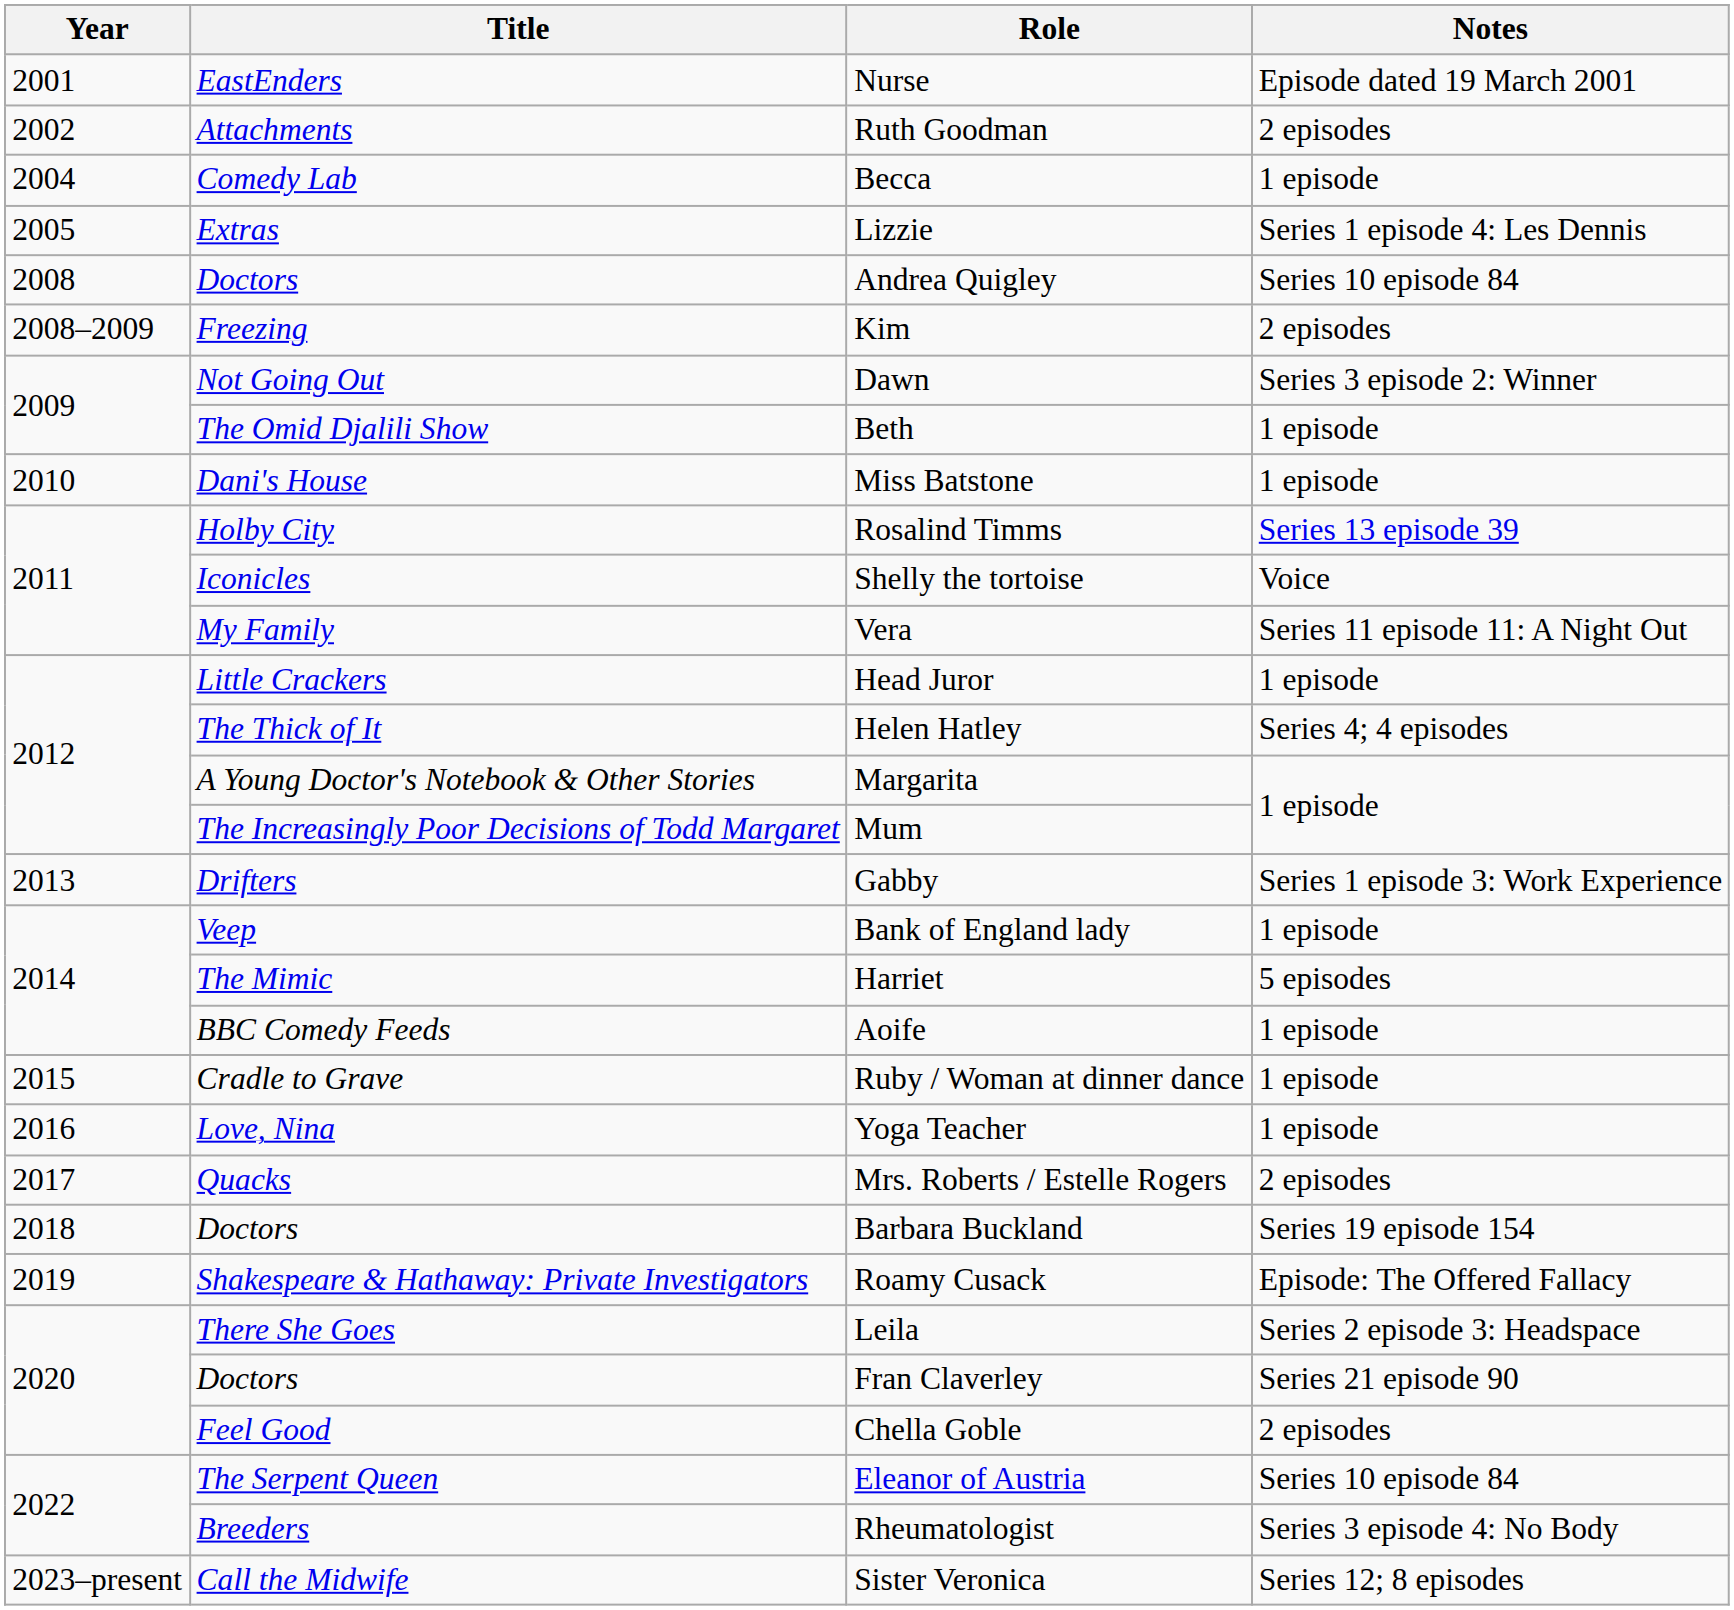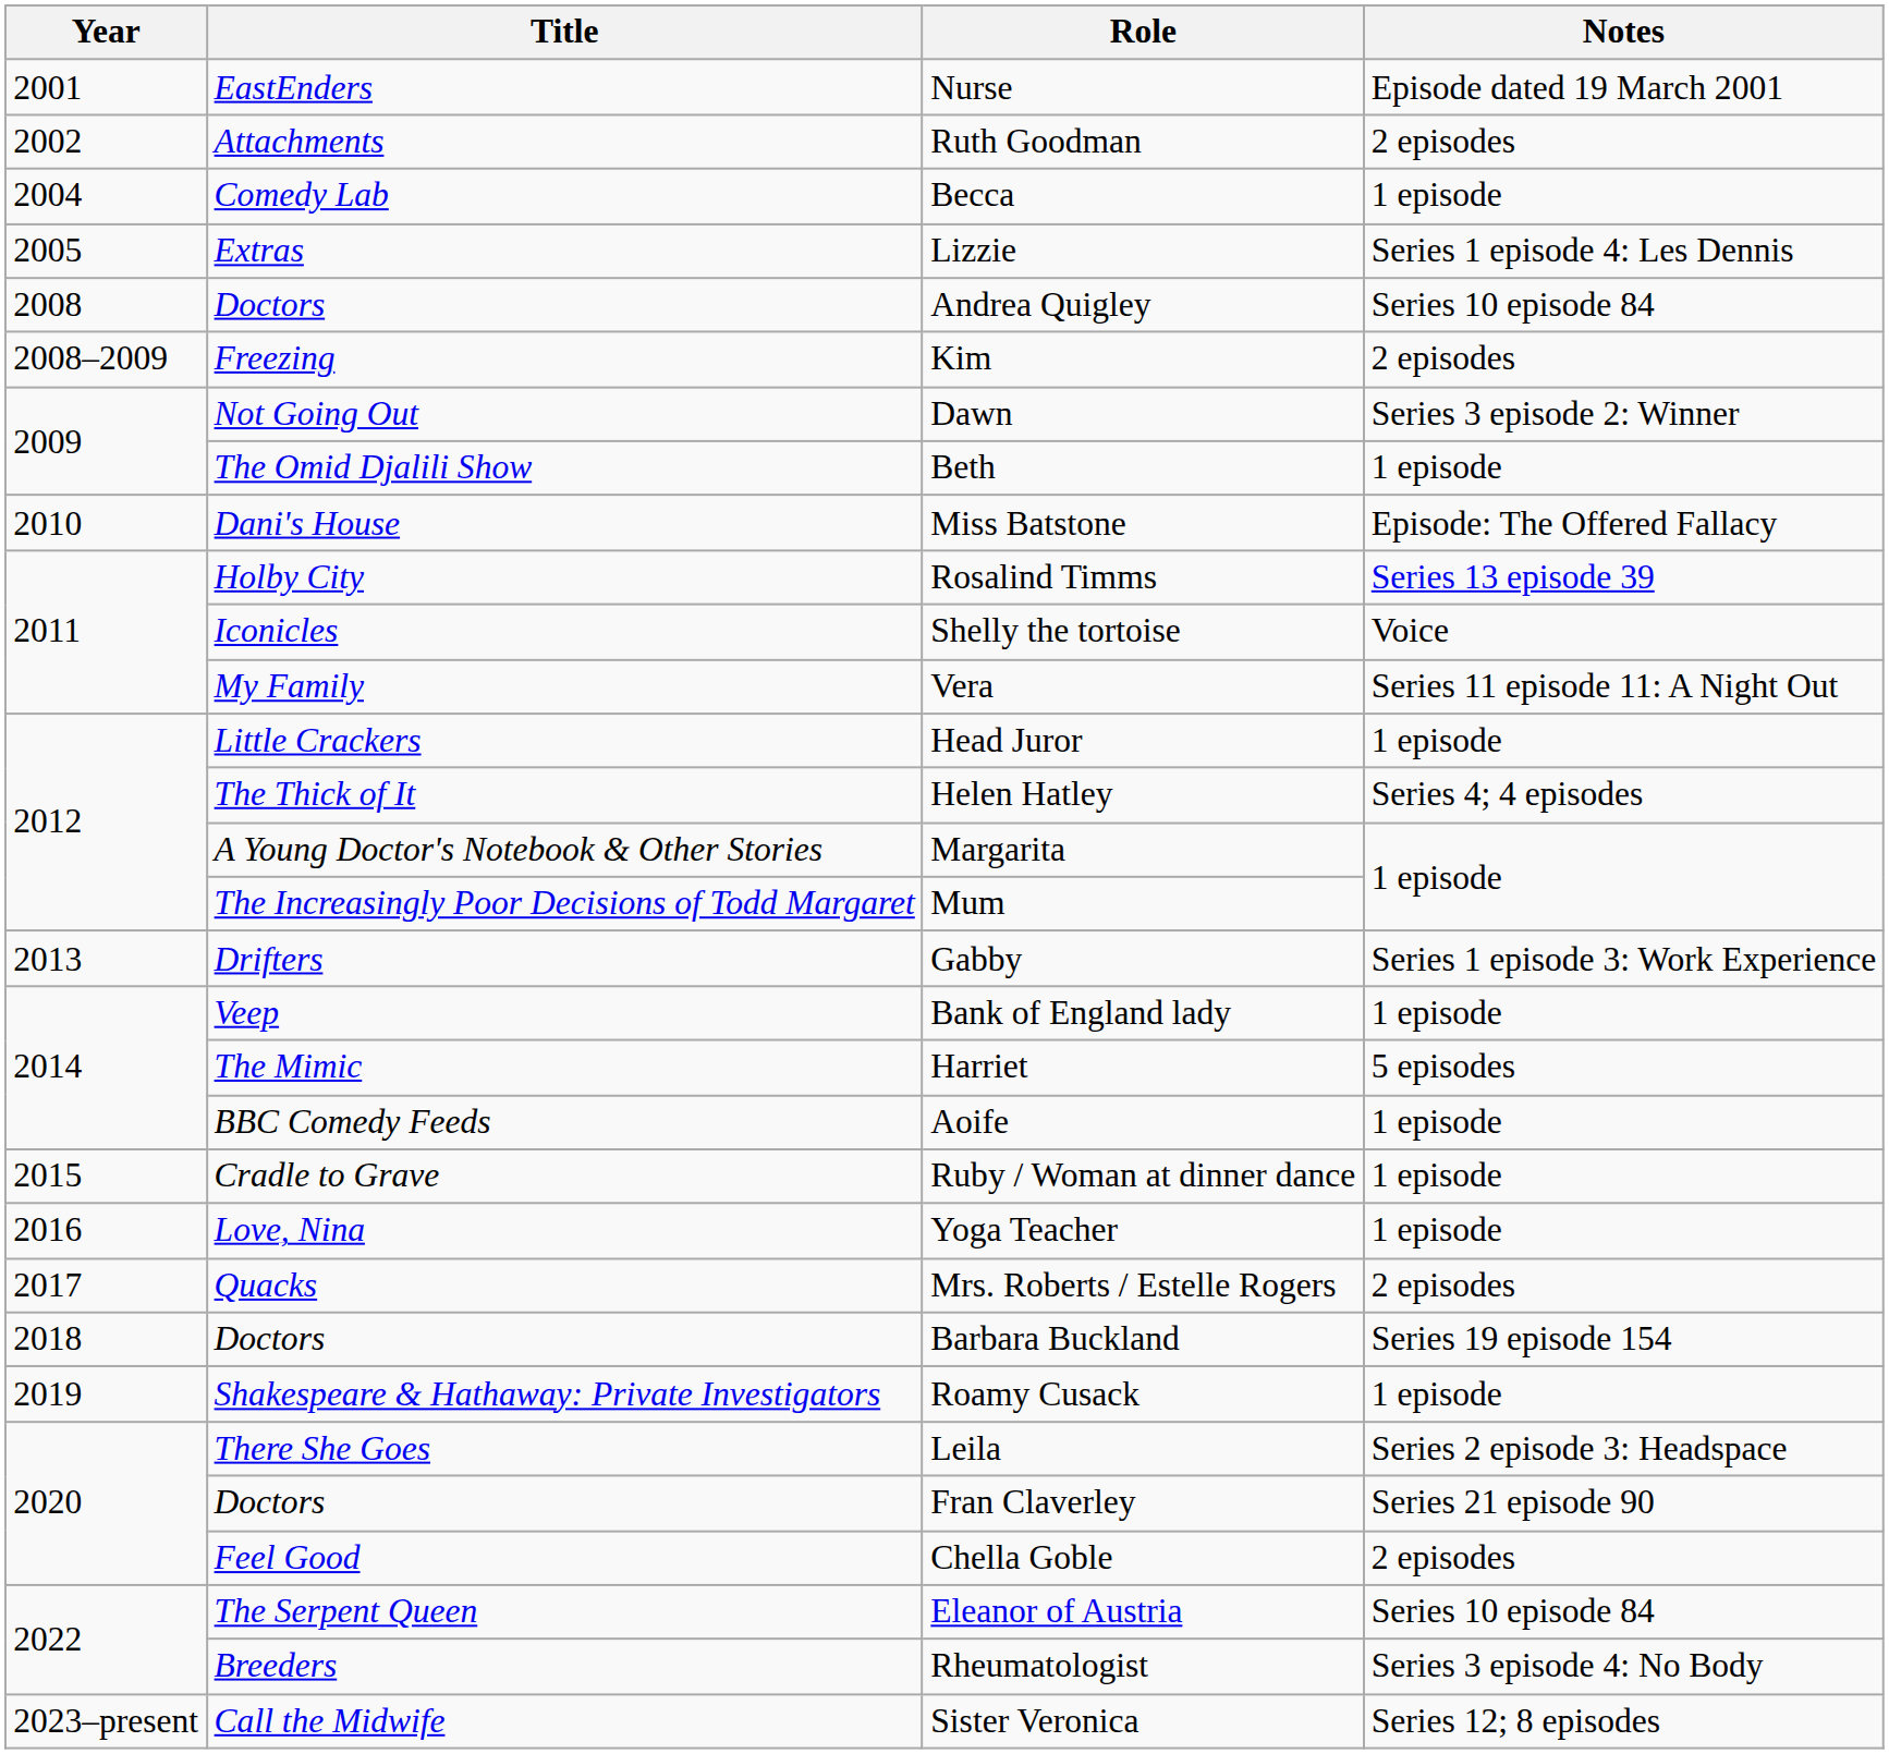 <table class="wikitable sortable plainrowheaders">
 <tr style="text-align:center;">
 <th scope="col">Year</th>
 <th scope="col">Title</th>
 <th scope="col">Role</th>
 <th scope="col">Notes</th>
 </tr>
 <tr>
 <td>2001</td>
 <td><em><a href='#'>EastEnders</a></em></td>
 <td>Nurse</td>
 <td>Episode dated 19 March 2001</td>
 </tr>
 <tr>
 <td>2002</td>
 <td><em><a href='#'>Attachments</a></em></td>
 <td>Ruth Goodman</td>
 <td>2 episodes</td>
 </tr>
 <tr>
 <td>2004</td>
 <td><em><a href='#'>Comedy Lab</a></em></td>
 <td>Becca</td>
 <td>1 episode</td>
 </tr>
 <tr>
 <td>2005</td>
 <td><em><a href='#'>Extras</a></em></td>
 <td>Lizzie</td>
 <td>Series 1 episode 4: Les Dennis</td>
 </tr>
 <tr>
 <td>2008</td>
 <td><em><a href='#'>Doctors</a></em></td>
 <td>Andrea Quigley</td>
 <td>Series 10 episode 84</td>
 </tr>
 <tr>
 <td>2008–2009</td>
 <td><em><a href='#'>Freezing</a></em></td>
 <td>Kim</td>
 <td>2 episodes</td>
 </tr>
 <tr>
 <td rowspan="2">2009</td>
 <td><em><a href='#'>Not Going Out</a></em></td>
 <td>Dawn</td>
 <td>Series 3 episode 2: Winner</td>
 </tr>
 <tr>
 <td><em><a href='#'>The Omid Djalili Show</a></em></td>
 <td>Beth</td>
 <td>1 episode</td>
 </tr>
 <tr>
 <td>2010</td>
 <td><em><a href='#'>Dani's House</a></em></td>
 <td>Miss Batstone</td>
-<td>1 episode</td>
+<td>Episode: The Offered Fallacy</td>
 </tr>
 <tr>
 <td rowspan="3">2011</td>
 <td><em><a href='#'>Holby City</a></em></td>
 <td>Rosalind Timms</td>
 <td><a href='#'>Series 13 episode 39</a></td>
 </tr>
 <tr>
 <td><em><a href='#'>Iconicles</a></em></td>
 <td>Shelly the tortoise</td>
 <td>Voice</td>
 </tr>
 <tr>
 <td><em><a href='#'>My Family</a></em></td>
 <td>Vera</td>
 <td>Series 11 episode 11: A Night Out</td>
 </tr>
 <tr>
 <td rowspan="4">2012</td>
 <td><em><a href='#'>Little Crackers</a></em></td>
 <td>Head Juror</td>
 <td>1 episode</td>
 </tr>
 <tr>
 <td><em><a href='#'>The Thick of It</a></em></td>
 <td>Helen Hatley</td>
 <td>Series 4; 4 episodes</td>
 </tr>
 <tr>
 <td><em>A Young Doctor's Notebook & Other Stories</em></td>
 <td>Margarita</td>
 <td rowspan="2">1 episode</td>
 </tr>
 <tr>
 <td><em><a href='#'>The Increasingly Poor Decisions of Todd Margaret</a></em></td>
 <td>Mum</td>
 </tr>
 <tr>
 <td>2013</td>
 <td><em><a href='#'>Drifters</a></em></td>
 <td>Gabby</td>
 <td>Series 1 episode 3: Work Experience</td>
 </tr>
 <tr>
 <td rowspan="3">2014</td>
 <td><em><a href='#'>Veep</a></em></td>
 <td>Bank of England lady</td>
 <td>1 episode</td>
 </tr>
 <tr>
 <td><em><a href='#'>The Mimic</a></em></td>
 <td>Harriet</td>
 <td>5 episodes</td>
 </tr>
 <tr>
 <td><em>BBC Comedy Feeds</em></td>
 <td>Aoife</td>
 <td>1 episode</td>
 </tr>
 <tr>
 <td>2015</td>
 <td><em>Cradle to Grave</em></td>
 <td>Ruby / Woman at dinner dance</td>
 <td>1 episode</td>
 </tr>
 <tr>
 <td>2016</td>
 <td><em><a href='#'>Love, Nina</a></em></td>
 <td>Yoga Teacher</td>
 <td>1 episode</td>
 </tr>
 <tr>
 <td>2017</td>
 <td><em><a href='#'>Quacks</a></em></td>
 <td>Mrs. Roberts / Estelle Rogers</td>
 <td>2 episodes</td>
 </tr>
 <tr>
 <td>2018</td>
 <td><em>Doctors</em></td>
 <td>Barbara Buckland</td>
 <td>Series 19 episode 154</td>
 </tr>
 <tr>
 <td>2019</td>
 <td><em><a href='#'>Shakespeare & Hathaway: Private Investigators</a></em></td>
 <td>Roamy Cusack</td>
-<td>Episode: The Offered Fallacy</td>
+<td>1 episode</td>
 </tr>
 <tr>
 <td rowspan="3">2020</td>
 <td><em><a href='#'>There She Goes</a></em></td>
 <td>Leila</td>
 <td>Series 2 episode 3: Headspace</td>
 </tr>
 <tr>
 <td><em>Doctors</em></td>
 <td>Fran Claverley</td>
 <td>Series 21 episode 90</td>
 </tr>
 <tr>
 <td><em><a href='#'>Feel Good</a></em></td>
 <td>Chella Goble</td>
 <td>2 episodes</td>
 </tr>
 <tr>
 <td rowspan="2">2022</td>
 <td><em><a href='#'>The Serpent Queen</a></em></td>
 <td><a href='#'>Eleanor of Austria</a></td>
 <td>Series 10 episode 84</td>
 </tr>
 <tr>
 <td><em><a href='#'>Breeders</a></em></td>
 <td>Rheumatologist</td>
 <td>Series 3 episode 4: No Body</td>
 </tr>
 <tr>
 <td>2023–present</td>
 <td><em><a href='#'>Call the Midwife</a></em></td>
 <td>Sister Veronica</td>
 <td>Series 12; 8 episodes</td>
 </tr>
 </table>
